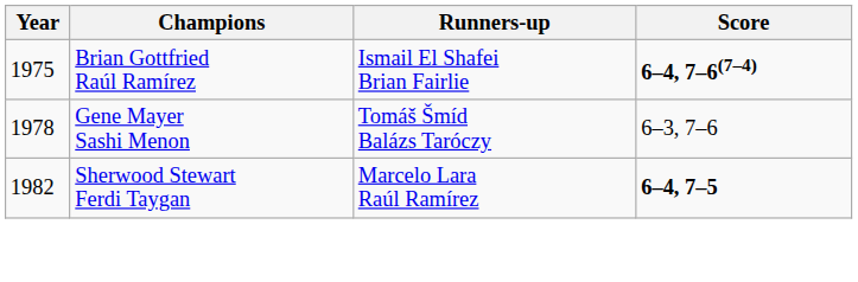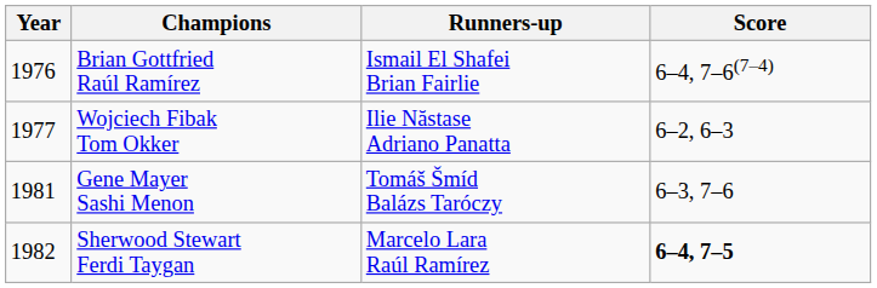 <table class=wikitable>
 <tr>
 <th style="width:40px">Year</th>
 <th style="width:200px">Champions</th>
 <th style="width:200px">Runners-up</th>
 <th style="width:150px" class="unsortable">Score</th>
 </tr>
 <tr>
-<td>1975</td>
+<td>1976</td>
 <td> <a href='#'>Brian Gottfried</a><br> <a href='#'>Raúl Ramírez</a></td>
 <td> <a href='#'>Ismail El Shafei</a><br> <a href='#'>Brian Fairlie</a></td>
-<td><strong>6–4, 7–6<sup>(7–4)</sup></strong></td>
+<td>6–4, 7–6<sup>(7–4)</sup></td>
 </tr>
 <tr>
-<td>1978</td>
+<td>1977</td>
+<td> <a href='#'>Wojciech Fibak</a><br> <a href='#'>Tom Okker</a></td>
+<td> <a href='#'>Ilie Năstase</a><br> <a href='#'>Adriano Panatta</a></td>
+<td>6–2, 6–3</td>
+</tr>
+<tr>
+<td>1981</td>
 <td> <a href='#'>Gene Mayer</a><br> <a href='#'>Sashi Menon</a></td>
 <td> <a href='#'>Tomáš Šmíd</a><br> <a href='#'>Balázs Taróczy</a></td>
 <td>6–3, 7–6</td>
 </tr>
 <tr>
 <td>1982</td>
 <td> <a href='#'>Sherwood Stewart</a><br> <a href='#'>Ferdi Taygan</a></td>
 <td> <a href='#'>Marcelo Lara</a><br> <a href='#'>Raúl Ramírez</a></td>
 <td><strong>6–4, 7–5</strong></td>
 </tr>
 </table>
